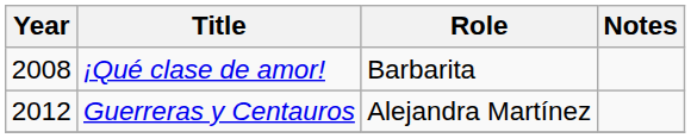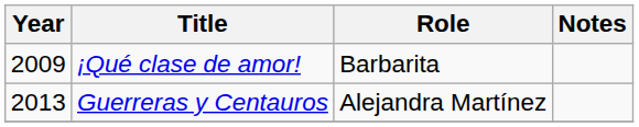 <table class="wikitable sortable">
 <tr>
 <th>Year</th>
 <th>Title</th>
 <th>Role</th>
 <th class="unsortable">Notes</th>
 </tr>
 <tr>
-<td>2008</td>
+<td>2009</td>
 <td><em><a href='#'>¡Qué clase de amor!</a></em></td>
 <td>Barbarita</td>
 <td></td>
 </tr>
 <tr>
-<td>2012</td>
+<td>2013</td>
 <td><em><a href='#'>Guerreras y Centauros</a></em></td>
 <td>Alejandra Martínez</td>
 <td></td>
 </tr>
 <tr>
 </tr>
 </table>
